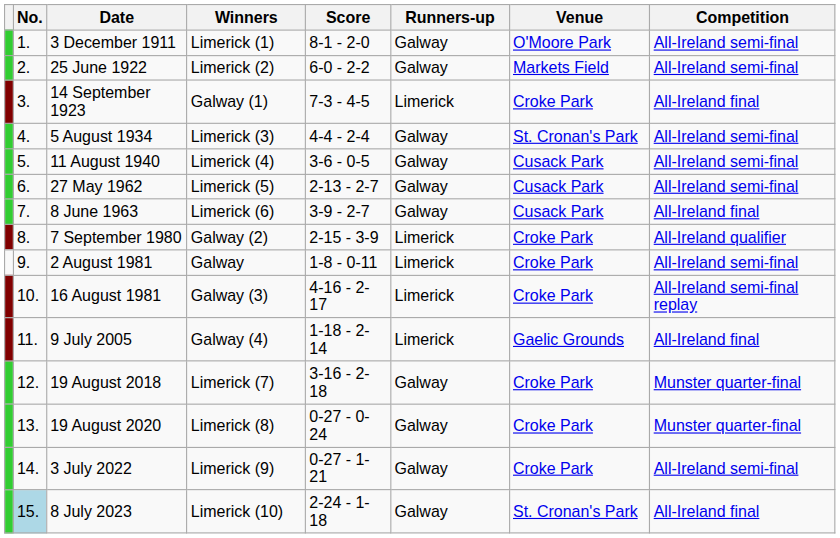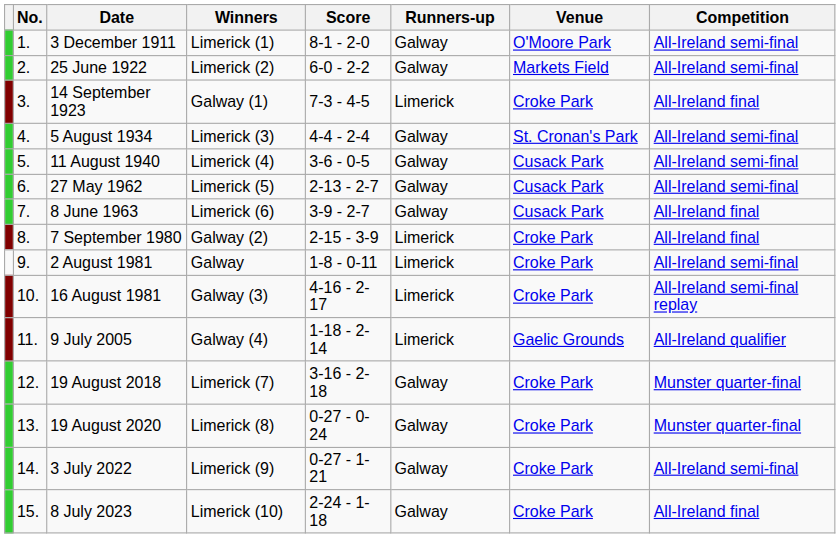 <table class="wikitable" style="font-size:90%">
 <tr>
 <th width=1></th>
 <th width=5>No.</th>
 <th width=120>Date</th>
 <th width=100>Winners</th>
 <th width=70>Score</th>
 <th width=100>Runners-up</th>
 <th width=120>Venue</th>
 <th width=160>Competition</th>
 </tr>
 <tr>
 <td style="background-color:#32CD32"></td>
 <td>1.</td>
 <td>3 December 1911</td>
 <td>Limerick (1)</td>
 <td>8-1 - 2-0</td>
 <td>Galway</td>
 <td><a href='#'>O'Moore Park</a></td>
 <td><a href='#'>All-Ireland semi-final</a></td>
 </tr>
 <tr>
 <td style="background-color:#32CD32"></td>
 <td>2.</td>
 <td>25 June 1922</td>
 <td>Limerick (2)</td>
 <td>6-0 - 2-2</td>
 <td>Galway</td>
 <td><a href='#'>Markets Field</a></td>
 <td><a href='#'>All-Ireland semi-final</a></td>
 </tr>
 <tr>
 <td style="background-color:#800000"></td>
 <td>3.</td>
 <td>14 September 1923</td>
 <td>Galway (1)</td>
 <td>7-3 - 4-5</td>
 <td>Limerick</td>
 <td><a href='#'>Croke Park</a></td>
 <td><a href='#'>All-Ireland final</a></td>
 </tr>
 <tr>
 <td style="background-color:#32CD32"></td>
 <td>4.</td>
 <td>5 August 1934</td>
 <td>Limerick (3)</td>
 <td>4-4 - 2-4</td>
 <td>Galway</td>
 <td><a href='#'>St. Cronan's Park</a></td>
 <td><a href='#'>All-Ireland semi-final</a></td>
 </tr>
 <tr>
 <td style="background-color:#32CD32"></td>
 <td>5.</td>
 <td>11 August 1940</td>
 <td>Limerick (4)</td>
 <td>3-6 - 0-5</td>
 <td>Galway</td>
 <td><a href='#'>Cusack Park</a></td>
 <td><a href='#'>All-Ireland semi-final</a></td>
 </tr>
 <tr>
 <td style="background-color:#32CD32"></td>
 <td>6.</td>
 <td>27 May 1962</td>
 <td>Limerick (5)</td>
 <td>2-13 - 2-7</td>
 <td>Galway</td>
 <td><a href='#'>Cusack Park</a></td>
 <td><a href='#'>All-Ireland semi-final</a></td>
 </tr>
 <tr>
 <td style="background-color:#32CD32"></td>
 <td>7.</td>
 <td>8 June 1963</td>
 <td>Limerick (6)</td>
 <td>3-9 - 2-7</td>
 <td>Galway</td>
 <td><a href='#'>Cusack Park</a></td>
 <td><a href='#'>All-Ireland final</a></td>
 </tr>
 <tr>
 <td style="background-color:#800000"></td>
 <td>8.</td>
 <td>7 September 1980</td>
 <td>Galway (2)</td>
 <td>2-15 - 3-9</td>
 <td>Limerick</td>
 <td><a href='#'>Croke Park</a></td>
-<td><a href='#'>All-Ireland qualifier</a></td>
+<td><a href='#'>All-Ireland final</a></td>
 </tr>
 <tr>
 <td></td>
 <td>9.</td>
 <td>2 August 1981</td>
 <td>Galway</td>
 <td>1-8 - 0-11</td>
 <td>Limerick</td>
 <td><a href='#'>Croke Park</a></td>
 <td><a href='#'>All-Ireland semi-final</a></td>
 </tr>
 <tr>
 <td style="background-color:#800000"></td>
 <td>10.</td>
 <td>16 August 1981</td>
 <td>Galway (3)</td>
 <td>4-16 - 2-17</td>
 <td>Limerick</td>
 <td><a href='#'>Croke Park</a></td>
 <td><a href='#'>All-Ireland semi-final replay</a></td>
 </tr>
 <tr>
 <td style="background-color:#800000"></td>
 <td>11.</td>
 <td>9 July 2005</td>
 <td>Galway (4)</td>
 <td>1-18 - 2-14</td>
 <td>Limerick</td>
 <td><a href='#'>Gaelic Grounds</a></td>
-<td><a href='#'>All-Ireland final</a></td>
+<td><a href='#'>All-Ireland qualifier</a></td>
 </tr>
 <tr>
 <td style="background-color:#32CD32"></td>
 <td>12.</td>
 <td>19 August 2018</td>
 <td>Limerick (7)</td>
 <td>3-16 - 2-18</td>
 <td>Galway</td>
 <td><a href='#'>Croke Park</a></td>
 <td><a href='#'>Munster quarter-final</a></td>
 </tr>
 <tr>
 <td style="background-color:#32CD32"></td>
 <td>13.</td>
 <td>19 August 2020</td>
 <td>Limerick (8)</td>
 <td>0-27 - 0-24</td>
 <td>Galway</td>
 <td><a href='#'>Croke Park</a></td>
 <td><a href='#'>Munster quarter-final</a></td>
 </tr>
 <tr>
 <td style="background-color:#32CD32"></td>
 <td>14.</td>
 <td>3 July 2022</td>
 <td>Limerick (9)</td>
 <td>0-27 - 1-21</td>
 <td>Galway</td>
 <td><a href='#'>Croke Park</a></td>
 <td><a href='#'>All-Ireland semi-final</a></td>
 </tr>
 <tr>
 <td style="background-color:#32CD32"></td>
-<td style="background: lightblue;">15.</td>
+<td>15.</td>
 <td>8 July 2023</td>
 <td>Limerick (10)</td>
 <td>2-24 - 1-18</td>
 <td>Galway</td>
-<td><a href='#'>St. Cronan's Park</a></td>
+<td><a href='#'>Croke Park</a></td>
 <td><a href='#'>All-Ireland final</a></td>
 </tr>
 </table>
